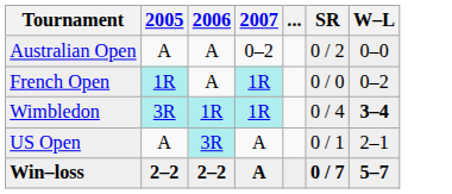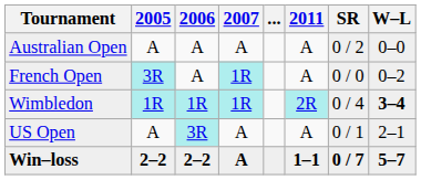 <table class=wikitable style=text-align:center>
 <tr>
 <th>Tournament</th>
 <th><a href='#'>2005</a></th>
 <th><a href='#'>2006</a></th>
 <th><a href='#'>2007</a></th>
 <th>...</th>
+<th><a href='#'>2011</a></th>
 <th>SR</th>
 <th>W–L</th>
 </tr>
 <tr>
 <td align=left bgcolor=efefef><a href='#'>Australian Open</a></td>
 <td>A</td>
 <td>A</td>
-<td>0–2</td>
+<td>A</td>
 <td></td>
+<td>A</td>
 <td bgcolor=efefef>0 / 2</td>
 <td bgcolor=efefef>0–0</td>
 </tr>
 <tr>
 <td align=left bgcolor=efefef><a href='#'>French Open</a></td>
-<td bgcolor=afeeee><a href='#'>1R</a></td>
+<td bgcolor=afeeee><a href='#'>3R</a></td>
 <td>A</td>
 <td bgcolor=afeeee><a href='#'>1R</a></td>
 <td></td>
+<td>A</td>
 <td bgcolor=efefef>0 / 0</td>
 <td bgcolor=efefef>0–2</td>
 </tr>
 <tr>
 <td align=left bgcolor=efefef><a href='#'>Wimbledon</a></td>
-<td bgcolor=afeeee><a href='#'>3R</a></td>
+<td bgcolor=afeeee><a href='#'>1R</a></td>
 <td bgcolor=afeeee><a href='#'>1R</a></td>
 <td bgcolor=afeeee><a href='#'>1R</a></td>
 <td></td>
+<td bgcolor=afeeee><a href='#'>2R</a></td>
 <td bgcolor=efefef>0 / 4</td>
 <td bgcolor=efefef><strong>3–4</strong></td>
 </tr>
 <tr>
 <td align=left bgcolor=efefef><a href='#'>US Open</a></td>
 <td>A</td>
 <td bgcolor=afeeee><a href='#'>3R</a></td>
 <td>A</td>
 <td></td>
+<td>A</td>
 <td bgcolor=efefef>0 / 1</td>
 <td bgcolor=efefef>2–1</td>
 </tr>
 <tr style=background:#efefef;font-weight:bold>
 <td align=left>Win–loss</td>
 <td>2–2</td>
 <td>2–2</td>
 <td>A</td>
 <td></td>
+<td>1–1</td>
 <td>0 / 7</td>
 <td>5–7</td>
 </tr>
 </table>
